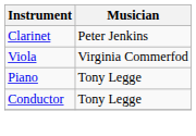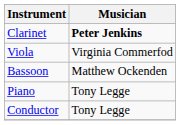 <table class="wikitable">
 <tr>
 <th>Instrument</th>
 <th>Musician</th>
 </tr>
 <tr>
 <td><a href='#'>Clarinet</a></td>
-<td>Peter Jenkins</td>
+<td><strong>Peter Jenkins</strong></td>
 </tr>
 <tr>
 <td><a href='#'>Viola</a></td>
 <td>Virginia Commerfod</td>
+</tr>
+<tr>
+<td><a href='#'>Bassoon</a></td>
+<td>Matthew Ockenden</td>
 </tr>
 <tr>
 <td><a href='#'>Piano</a></td>
 <td>Tony Legge</td>
 </tr>
 <tr>
 <td><a href='#'>Conductor</a></td>
 <td>Tony Legge</td>
 </tr>
 <tr>
 </tr>
 </table>
